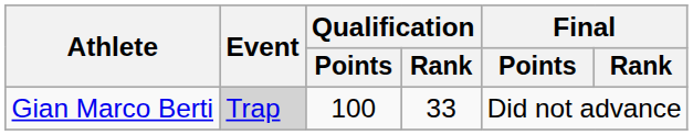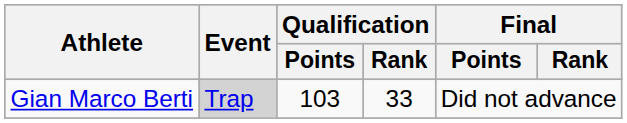 <table class="wikitable" style="text-align:center; font-size:90%">
 <tr>
 <th rowspan=2>Athlete</th>
 <th rowspan=2>Event</th>
 <th colspan=2>Qualification</th>
 <th colspan=2>Final</th>
 </tr>
 <tr style="font-size:95%">
 <th>Points</th>
 <th>Rank</th>
 <th>Points</th>
 <th>Rank</th>
 </tr>
 <tr>
 <td align=left><a href='#'>Gian Marco Berti</a></td>
 <td align=left style="background: lightgrey;"><a href='#'>Trap</a></td>
-<td>100</td>
+<td>103</td>
 <td>33</td>
 <td colspan=2>Did not advance</td>
 </tr>
 </table>
